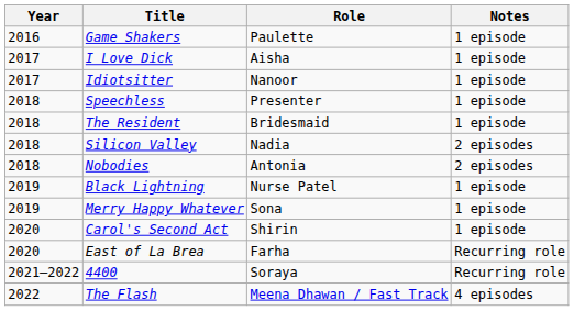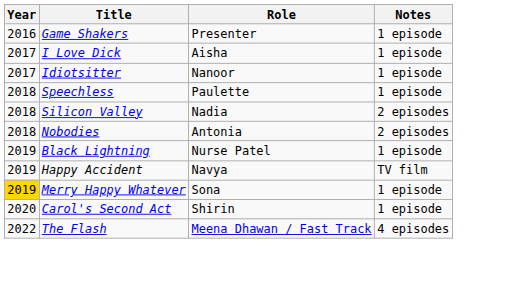 <table class="wikitable">
 <tr>
 <th>Year</th>
 <th>Title</th>
 <th>Role</th>
 <th>Notes</th>
 </tr>
 <tr>
 <td>2016</td>
 <td><em><a href='#'>Game Shakers</a></em></td>
-<td>Paulette</td>
+<td>Presenter</td>
 <td>1 episode</td>
 </tr>
 <tr>
 <td>2017</td>
 <td><em><a href='#'>I Love Dick</a></em></td>
 <td>Aisha</td>
 <td>1 episode</td>
 </tr>
 <tr>
 <td>2017</td>
 <td><em><a href='#'>Idiotsitter</a></em></td>
 <td>Nanoor</td>
 <td>1 episode</td>
 </tr>
 <tr>
 <td>2018</td>
 <td><em><a href='#'>Speechless</a></em></td>
-<td>Presenter</td>
-<td>1 episode</td>
-</tr>
-<tr>
-<td>2018</td>
-<td><em><a href='#'>The Resident</a></em></td>
-<td>Bridesmaid</td>
+<td>Paulette</td>
 <td>1 episode</td>
 </tr>
 <tr>
 <td>2018</td>
 <td><em><a href='#'>Silicon Valley</a></em></td>
 <td>Nadia</td>
 <td>2 episodes</td>
 </tr>
 <tr>
 <td>2018</td>
 <td><em><a href='#'>Nobodies</a></em></td>
 <td>Antonia</td>
 <td>2 episodes</td>
 </tr>
 <tr>
 <td>2019</td>
 <td><em><a href='#'>Black Lightning</a></em></td>
 <td>Nurse Patel</td>
 <td>1 episode</td>
 </tr>
 <tr>
 <td>2019</td>
+<td><em>Happy Accident</em></td>
+<td>Navya</td>
+<td>TV film</td>
+</tr>
+<tr>
+<td style="background: gold;">2019</td>
 <td><em><a href='#'>Merry Happy Whatever</a></em></td>
 <td>Sona</td>
 <td>1 episode</td>
 </tr>
 <tr>
 <td>2020</td>
 <td><em><a href='#'>Carol's Second Act</a></em></td>
 <td>Shirin</td>
 <td>1 episode</td>
 </tr>
 <tr>
-<td>2020</td>
-<td><em>East of La Brea</em></td>
-<td>Farha</td>
-<td>Recurring role</td>
-</tr>
-<tr>
-<td>2021–2022</td>
-<td><em><a href='#'>4400</a></em></td>
-<td>Soraya</td>
-<td>Recurring role</td>
-</tr>
-<tr>
 <td>2022</td>
 <td><em><a href='#'>The Flash</a></em></td>
 <td><a href='#'>Meena Dhawan / Fast Track</a></td>
 <td>4 episodes</td>
 </tr>
 </table>
